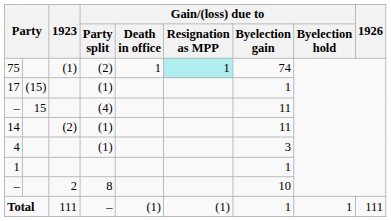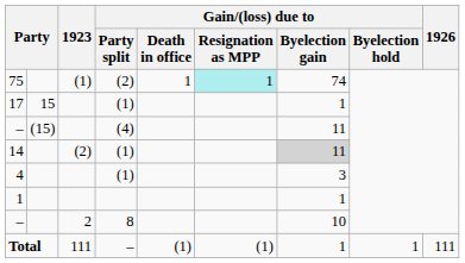 <table class="wikitable" style="text-align:right">
 <tr>
 <th rowspan="2" colspan="2">Party</th>
 <th rowspan="2">1923</th>
 <th colspan="5">Gain/(loss) due to</th>
 <th rowspan="2">1926</th>
 </tr>
 <tr>
 <th>Party<br>split</th>
 <th>Death<br>in office</th>
 <th>Resignation<br>as MPP</th>
 <th>Byelection<br>gain</th>
 <th>Byelection<br>hold</th>
 </tr>
 <tr>
 <td>75</td>
 <td></td>
 <td>(1)</td>
 <td>(2)</td>
 <td>1</td>
 <td style="background: paleturquoise;">1</td>
 <td>74</td>
 </tr>
 <tr>
 <td>17</td>
-<td>(15)</td>
+<td>15</td>
 <td></td>
 <td>(1)</td>
 <td></td>
 <td></td>
 <td>1</td>
 </tr>
 <tr>
 <td>–</td>
-<td>15</td>
+<td>(15)</td>
 <td></td>
 <td>(4)</td>
 <td></td>
 <td></td>
 <td>11</td>
 </tr>
 <tr>
 <td>14</td>
 <td></td>
 <td>(2)</td>
 <td>(1)</td>
 <td></td>
 <td></td>
-<td>11</td>
+<td style="background: lightgrey;">11</td>
 </tr>
 <tr>
 <td>4</td>
 <td></td>
 <td></td>
 <td>(1)</td>
 <td></td>
 <td></td>
 <td>3</td>
 </tr>
 <tr>
 <td>1</td>
 <td></td>
 <td></td>
 <td></td>
 <td></td>
 <td></td>
 <td>1</td>
 </tr>
 <tr>
 <td>–</td>
 <td></td>
 <td>2</td>
 <td>8</td>
 <td></td>
 <td></td>
 <td>10</td>
 </tr>
 <tr>
 <td colspan="2" style="text-align:left;"><strong>Total</strong></td>
 <td>111</td>
 <td>–</td>
 <td>(1)</td>
 <td>(1)</td>
 <td>1</td>
 <td>1</td>
 <td>111</td>
 </tr>
 </table>
